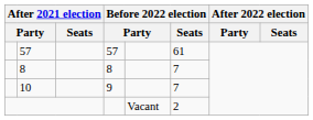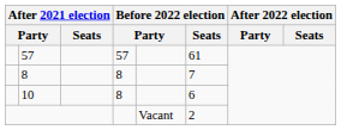 <table class="wikitable">
 <tr>
 <th colspan="3">After <a href='#'>2021 election</a></th>
 <th colspan="3">Before 2022 election</th>
 <th colspan="3">After 2022 election</th>
 </tr>
 <tr>
 <th colspan="2">Party</th>
 <th>Seats</th>
 <th colspan="2">Party</th>
 <th>Seats</th>
 <th colspan="2">Party</th>
 <th>Seats</th>
 </tr>
 <tr>
 <td></td>
 <td>57</td>
 <td></td>
 <td>57</td>
 <td></td>
 <td>61</td>
 </tr>
 <tr>
 <td></td>
 <td>8</td>
 <td></td>
 <td>8</td>
 <td></td>
 <td>7</td>
 </tr>
 <tr>
 <td></td>
 <td>10</td>
 <td></td>
-<td>9</td>
+<td>8</td>
 <td></td>
-<td>7</td>
+<td>6</td>
 </tr>
 <tr>
 <td colspan="3"></td>
 <td></td>
 <td>Vacant</td>
 <td>2</td>
 </tr>
 </table>
